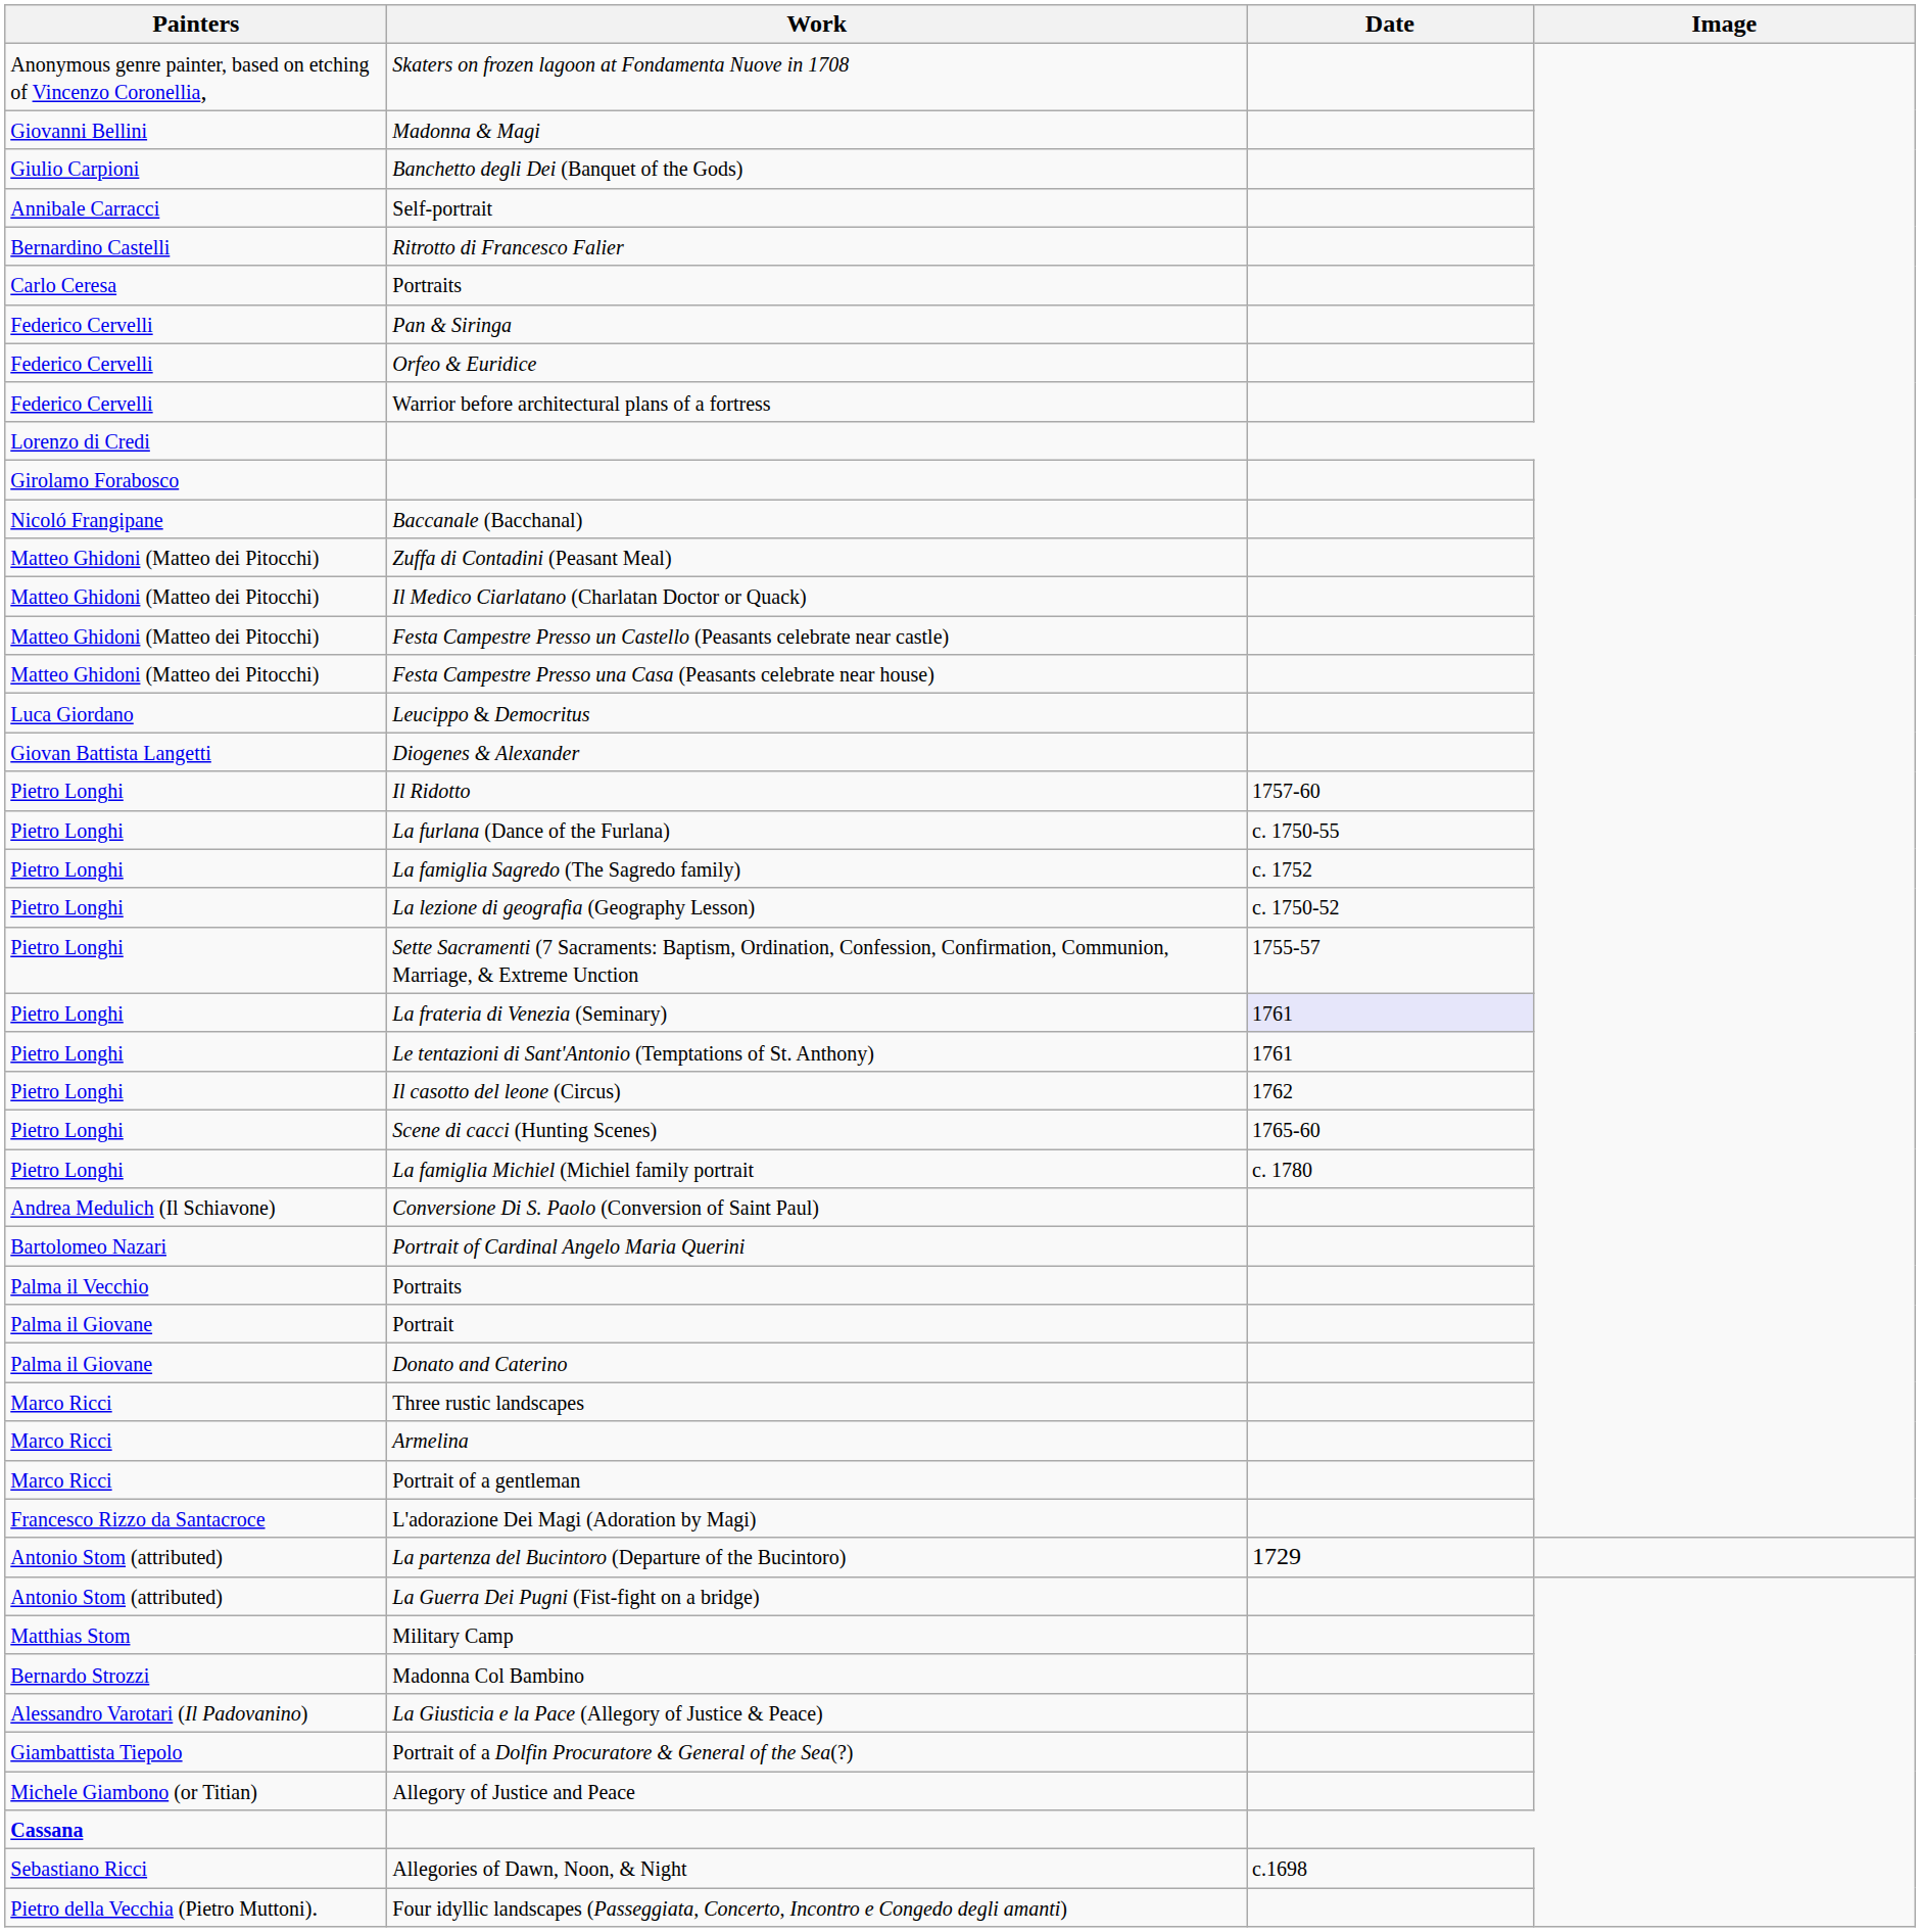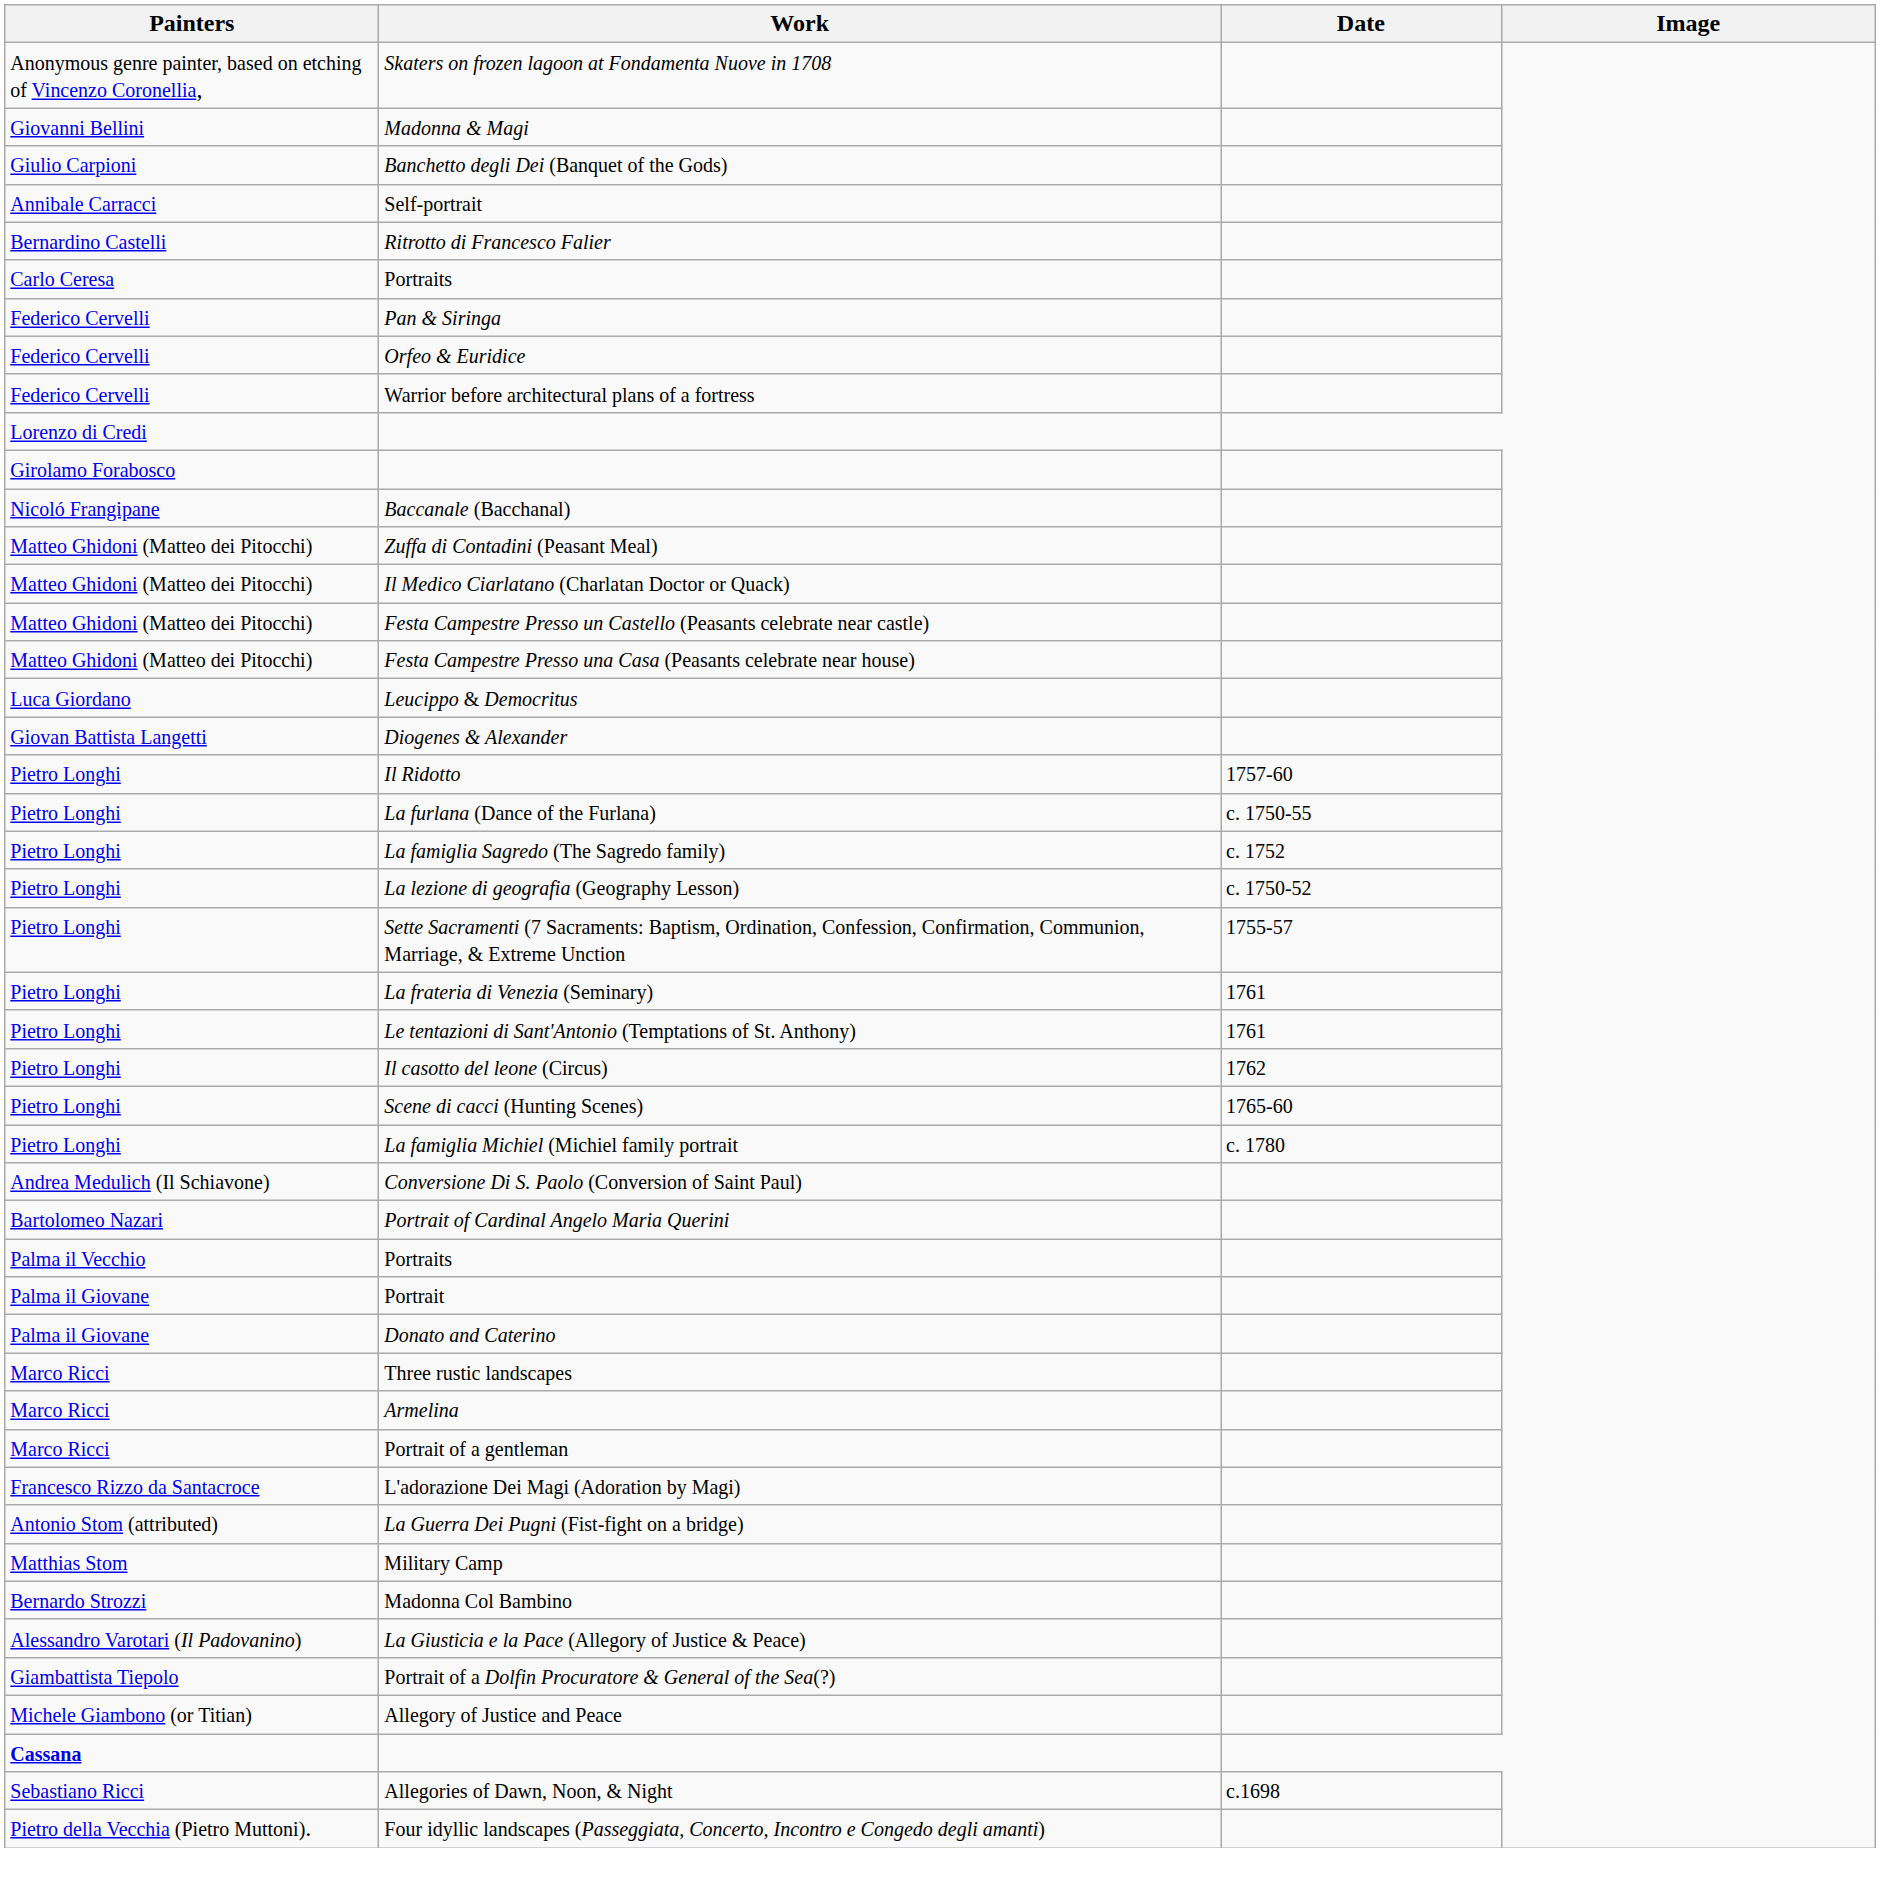 <table class=wikitable>
 <tr>
 <th width="20%">Painters</th>
 <th width="45%">Work</th>
 <th width="15%">Date</th>
 <th width="20%">Image</th>
 </tr>
 <tr valign="top">
 <td><small>Anonymous genre painter, based on etching of <a href='#'>Vincenzo Coronellia</a></small>,</td>
 <td><small><em>Skaters on frozen lagoon at Fondamenta Nuove in 1708</em></small></td>
 <td></td>
 </tr>
 <tr valign="top">
 <td><small><a href='#'>Giovanni Bellini</a></small></td>
 <td><small><em>Madonna & Magi</em></small></td>
 <td></td>
 </tr>
 <tr valign="top">
 <td><small><a href='#'>Giulio Carpioni</a></small></td>
 <td><small><em>Banchetto degli Dei</em> (Banquet of the Gods)</small></td>
 <td></td>
 </tr>
 <tr valign="top">
 <td><small><a href='#'>Annibale Carracci</a></small></td>
 <td><small>Self-portrait</small></td>
 <td></td>
 </tr>
 <tr valign="top">
 <td><small><a href='#'>Bernardino Castelli</a></small></td>
 <td><small><em>Ritrotto di Francesco Falier</em> </small></td>
 <td></td>
 </tr>
 <tr valign="top">
 <td><small><a href='#'>Carlo Ceresa</a></small></td>
 <td><small>Portraits</small></td>
 <td></td>
 </tr>
 <tr valign="top">
 <td><small><a href='#'>Federico Cervelli</a></small></td>
 <td><small><em>Pan & Siringa</em></small></td>
 <td></td>
 </tr>
 <tr valign="top">
 <td><small><a href='#'>Federico Cervelli</a></small></td>
 <td><small><em>Orfeo & Euridice</em></small></td>
 <td></td>
 </tr>
 <tr valign="top">
 <td><small><a href='#'>Federico Cervelli</a></small></td>
 <td><small>Warrior before architectural plans of a fortress</small></td>
 <td></td>
 </tr>
 <tr valign="top">
 <td><small><a href='#'>Lorenzo di Credi</a></small></td>
 <td></td>
 </tr>
 <tr valign="top">
 <td><small><a href='#'>Girolamo Forabosco</a></small></td>
 <td></td>
 <td></td>
 </tr>
 <tr valign="top">
 <td><small><a href='#'>Nicoló Frangipane</a></small></td>
 <td><small><em>Baccanale</em> (Bacchanal) </small></td>
 <td></td>
 </tr>
 <tr valign="top">
 <td><small><a href='#'>Matteo Ghidoni</a> (Matteo dei Pitocchi)</small></td>
 <td><small><em>Zuffa di Contadini</em> (Peasant Meal) </small></td>
 <td></td>
 </tr>
 <tr valign="top">
 <td><small><a href='#'>Matteo Ghidoni</a> (Matteo dei Pitocchi)</small></td>
 <td><small><em>Il Medico Ciarlatano</em> (Charlatan Doctor or Quack) </small></td>
 <td></td>
 </tr>
 <tr valign="top">
 <td><small><a href='#'>Matteo Ghidoni</a> (Matteo dei Pitocchi)</small></td>
 <td><small><em>Festa Campestre Presso un Castello</em> (Peasants celebrate near castle) </small></td>
 <td></td>
 </tr>
 <tr valign="top">
 <td><small><a href='#'>Matteo Ghidoni</a> (Matteo dei Pitocchi)</small></td>
 <td><small><em>Festa Campestre Presso una Casa</em> (Peasants celebrate near house) </small></td>
 <td></td>
 </tr>
 <tr valign="top">
 <td><small><a href='#'>Luca Giordano</a></small></td>
 <td><small><em>Leucippo</em> & <em>Democritus</em></small></td>
 <td></td>
 </tr>
 <tr valign="top">
 <td><small><a href='#'>Giovan Battista Langetti</a></small></td>
 <td><small><em>Diogenes & Alexander</em></small></td>
 <td></td>
 </tr>
 <tr valign="top">
 <td><small><a href='#'>Pietro Longhi</a></small></td>
 <td><small><em>Il Ridotto</em></small></td>
 <td><small>1757-60</small></td>
 </tr>
 <tr valign="top">
 <td><small><a href='#'>Pietro Longhi</a></small></td>
 <td><small><em>La furlana</em> (Dance of the Furlana) </small></td>
 <td><small>c. 1750-55</small></td>
 </tr>
 <tr valign="top">
 <td><small><a href='#'>Pietro Longhi</a></small></td>
 <td><small><em>La famiglia Sagredo</em> (The Sagredo family)</small></td>
 <td><small>c. 1752</small></td>
 </tr>
 <tr valign="top">
 <td><small><a href='#'>Pietro Longhi</a></small></td>
 <td><small><em>La lezione di geografia</em> (Geography Lesson) </small></td>
 <td><small>c. 1750-52</small></td>
 </tr>
 <tr valign="top">
 <td><small><a href='#'>Pietro Longhi</a></small></td>
 <td><small><em>Sette Sacramenti</em> (7 Sacraments: Baptism, Ordination, Confession, Confirmation, Communion, Marriage, & Extreme Unction</small></td>
 <td><small>1755-57</small></td>
 </tr>
 <tr valign="top">
 <td><small><a href='#'>Pietro Longhi</a></small></td>
 <td><small><em>La frateria di Venezia</em> (Seminary) </small></td>
-<td style="background: lavender;"><small>1761</small></td>
+<td><small>1761</small></td>
 </tr>
 <tr valign="top">
 <td><small><a href='#'>Pietro Longhi</a></small></td>
 <td><small><em>Le tentazioni di Sant'Antonio</em> (Temptations of St. Anthony) </small></td>
 <td><small>1761</small></td>
 </tr>
 <tr valign="top">
 <td><small><a href='#'>Pietro Longhi</a></small></td>
 <td><small><em>Il casotto del leone</em> (Circus) </small></td>
 <td><small>1762</small></td>
 </tr>
 <tr valign="top">
 <td><small><a href='#'>Pietro Longhi</a></small></td>
 <td><small><em>Scene di cacci</em> (Hunting Scenes)</small></td>
 <td><small>1765-60</small></td>
 </tr>
 <tr valign="top">
 <td><small><a href='#'>Pietro Longhi</a></small></td>
 <td><small><em>La famiglia Michiel</em> (Michiel family portrait</small></td>
 <td><small>c. 1780</small></td>
 </tr>
 <tr valign="top">
 <td><small><a href='#'>Andrea Medulich</a> (Il Schiavone)</small></td>
 <td><small><em>Conversione Di S. Paolo</em> (Conversion of Saint Paul) </small></td>
 <td></td>
 </tr>
 <tr valign="top">
 <td><small><a href='#'>Bartolomeo Nazari</a></small></td>
 <td><small><em>Portrait of Cardinal Angelo Maria Querini</em></small></td>
 <td></td>
 </tr>
 <tr valign="top">
 <td><small><a href='#'>Palma il Vecchio</a></small></td>
 <td><small>Portraits</small></td>
 <td></td>
 </tr>
 <tr valign="top">
 <td><small><a href='#'>Palma il Giovane</a></small></td>
 <td><small>Portrait</small></td>
 <td></td>
 </tr>
 <tr valign="top">
 <td><small><a href='#'>Palma il Giovane</a></small></td>
 <td><small><em>Donato and Caterino</em></small></td>
 <td></td>
 </tr>
 <tr valign="top">
 <td><small><a href='#'>Marco Ricci</a></small></td>
 <td><small>Three rustic landscapes</small></td>
 <td></td>
 </tr>
 <tr valign="top">
 <td><small><a href='#'>Marco Ricci</a></small></td>
 <td><small> <em>Armelina</em></small></td>
 <td></td>
 </tr>
 <tr valign="top">
 <td><small><a href='#'>Marco Ricci</a></small></td>
 <td><small>Portrait of a gentleman</small></td>
 <td></td>
 </tr>
 <tr valign="top">
 <td><small><a href='#'>Francesco Rizzo da Santacroce</a></small></td>
 <td><small>L'adorazione Dei Magi (Adoration by Magi)</small></td>
 <td></td>
 </tr>
 <tr valign="top">
 <td><small><a href='#'>Antonio Stom</a> (attributed)</small></td>
-<td><small><em>La partenza del Bucintoro</em> (Departure of the Bucintoro)</small></td>
-<td>1729</td>
-<td></td>
-</tr>
-<tr valign="top">
-<td><small><a href='#'>Antonio Stom</a> (attributed)</small></td>
 <td><small><em>La Guerra Dei Pugni</em> (Fist-fight on a bridge)</small></td>
 <td></td>
 </tr>
 <tr valign="top">
 <td><small><a href='#'>Matthias Stom</a></small></td>
 <td><small>Military Camp</small></td>
 <td></td>
 </tr>
 <tr valign="top">
 <td><small><a href='#'>Bernardo Strozzi</a></small></td>
 <td><small>Madonna Col Bambino</small></td>
 <td></td>
 </tr>
 <tr valign="top">
 <td><small><a href='#'>Alessandro Varotari</a> (<em>Il Padovanino</em>) </small></td>
 <td><small><em>La Giusticia e la Pace</em> (Allegory of Justice & Peace)</small></td>
 <td></td>
 </tr>
 <tr valign="top">
 <td><small><a href='#'>Giambattista Tiepolo</a></small></td>
 <td><small>Portrait of a <em>Dolfin Procuratore & General of the Sea</em>(?)</small></td>
 <td></td>
 </tr>
 <tr valign="top">
 <td><small><a href='#'>Michele Giambono</a> (or Titian)</small></td>
 <td><small>Allegory of Justice and Peace</small></td>
 <td></td>
 </tr>
 <tr valign="top">
 <td><small><strong><a href='#'>Cassana</a></strong></small></td>
 <td></td>
 </tr>
 <tr valign="top">
 <td><small><a href='#'>Sebastiano Ricci</a></small></td>
 <td><small>Allegories of Dawn, Noon, & Night</small></td>
 <td><small>c.1698</small></td>
 </tr>
 <tr valign="top">
 <td><small><a href='#'>Pietro della Vecchia</a> (Pietro Muttoni)</small>.</td>
 <td><small>Four idyllic landscapes (<em>Passeggiata, Concerto, Incontro e Congedo degli amanti</em>)</small></td>
 <td></td>
 </tr>
 </table>
